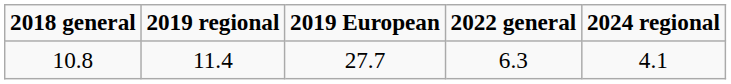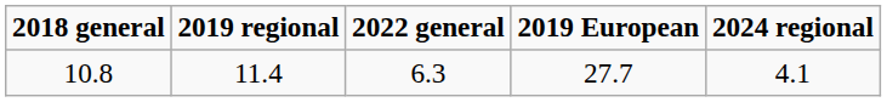 <table class="wikitable" style="text-align:center">
 <tr>
 <td><strong>2018 general</strong></td>
 <td><strong>2019 regional</strong></td>
+<td><strong>2022 general</strong></td>
 <td><strong>2019 European</strong></td>
-<td><strong>2022 general</strong></td>
 <td><strong>2024 regional</strong></td>
 </tr>
 <tr>
 <td>10.8</td>
 <td>11.4</td>
+<td>6.3</td>
 <td>27.7</td>
-<td>6.3</td>
 <td>4.1</td>
 </tr>
 </table>
